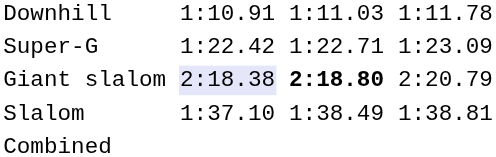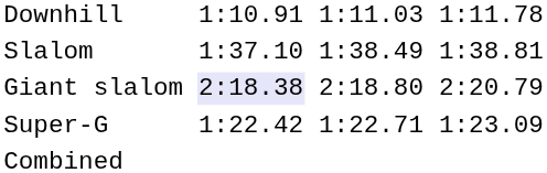 <table>
 <tr>
 <td>Downhill<br></td>
 <td></td>
 <td>1:10.91</td>
 <td></td>
 <td>1:11.03</td>
 <td></td>
 <td>1:11.78</td>
 </tr>
 <tr>
+<td>Slalom<br></td>
+<td></td>
+<td>1:37.10</td>
+<td></td>
+<td>1:38.49</td>
+<td></td>
+<td>1:38.81</td>
+</tr>
+<tr>
+<td>Giant slalom<br></td>
+<td></td>
+<td style="background: lavender;">2:18.38</td>
+<td></td>
+<td>2:18.80</td>
+<td></td>
+<td>2:20.79</td>
+</tr>
+<tr>
 <td>Super-G<br></td>
 <td></td>
 <td>1:22.42</td>
 <td></td>
 <td>1:22.71</td>
 <td></td>
 <td>1:23.09</td>
-</tr>
-<tr>
-<td>Giant slalom<br></td>
-<td></td>
-<td style="background: lavender;">2:18.38</td>
-<td></td>
-<td><strong>2:18.80</strong></td>
-<td></td>
-<td>2:20.79</td>
-</tr>
-<tr>
-<td>Slalom<br></td>
-<td></td>
-<td>1:37.10</td>
-<td></td>
-<td>1:38.49</td>
-<td></td>
-<td>1:38.81</td>
 </tr>
 <tr>
 <td>Combined<br></td>
 <td></td>
 <td></td>
 <td></td>
 <td></td>
 <td></td>
 <td></td>
 </tr>
 </table>
